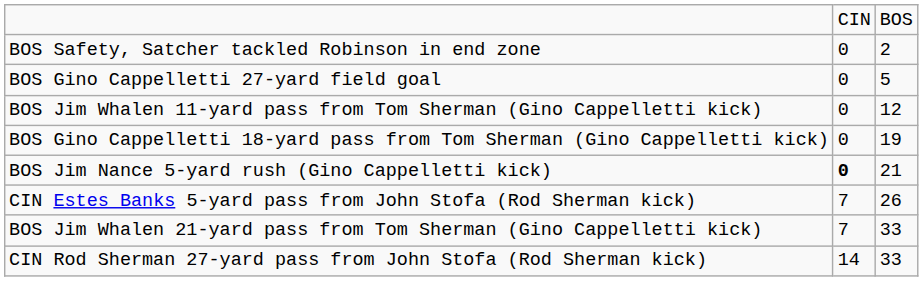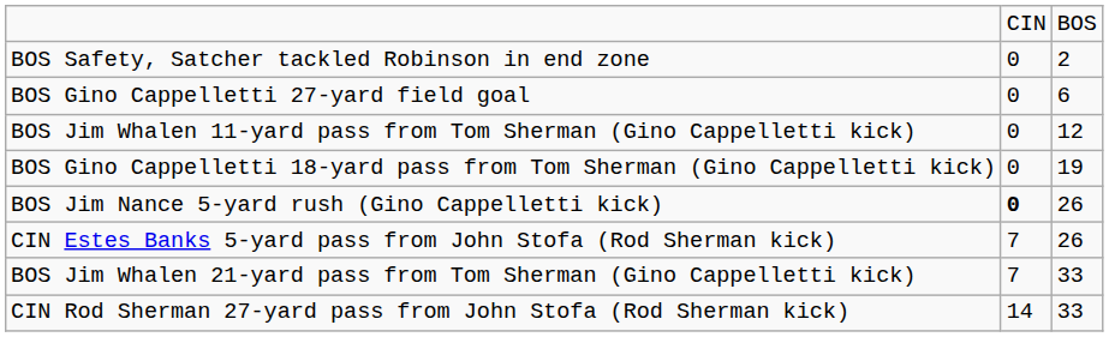 <table class="wikitable">
 <tr>
 <td></td>
 <td>CIN</td>
 <td>BOS</td>
 </tr>
 <tr>
 <td>BOS Safety, Satcher tackled Robinson in end zone</td>
 <td>0</td>
 <td>2</td>
 </tr>
 <tr>
 <td>BOS Gino Cappelletti 27-yard field goal</td>
 <td>0</td>
-<td>5</td>
+<td>6</td>
 </tr>
 <tr>
 <td>BOS Jim Whalen 11-yard pass from Tom Sherman (Gino Cappelletti kick)</td>
 <td>0</td>
 <td>12</td>
 </tr>
 <tr>
 <td>BOS Gino Cappelletti 18-yard pass from Tom Sherman (Gino Cappelletti kick)</td>
 <td>0</td>
 <td>19</td>
 </tr>
 <tr>
 <td>BOS Jim Nance 5-yard rush (Gino Cappelletti kick)</td>
 <td><strong>0</strong></td>
-<td>21</td>
+<td>26</td>
 </tr>
 <tr>
 <td>CIN <a href='#'>Estes Banks</a> 5-yard pass from John Stofa (Rod Sherman kick)</td>
 <td>7</td>
 <td>26</td>
 </tr>
 <tr>
 <td>BOS Jim Whalen 21-yard pass from Tom Sherman (Gino Cappelletti kick)</td>
 <td>7</td>
 <td>33</td>
 </tr>
 <tr>
 <td>CIN Rod Sherman 27-yard pass from John Stofa (Rod Sherman kick)</td>
 <td>14</td>
 <td>33</td>
 </tr>
 </table>
